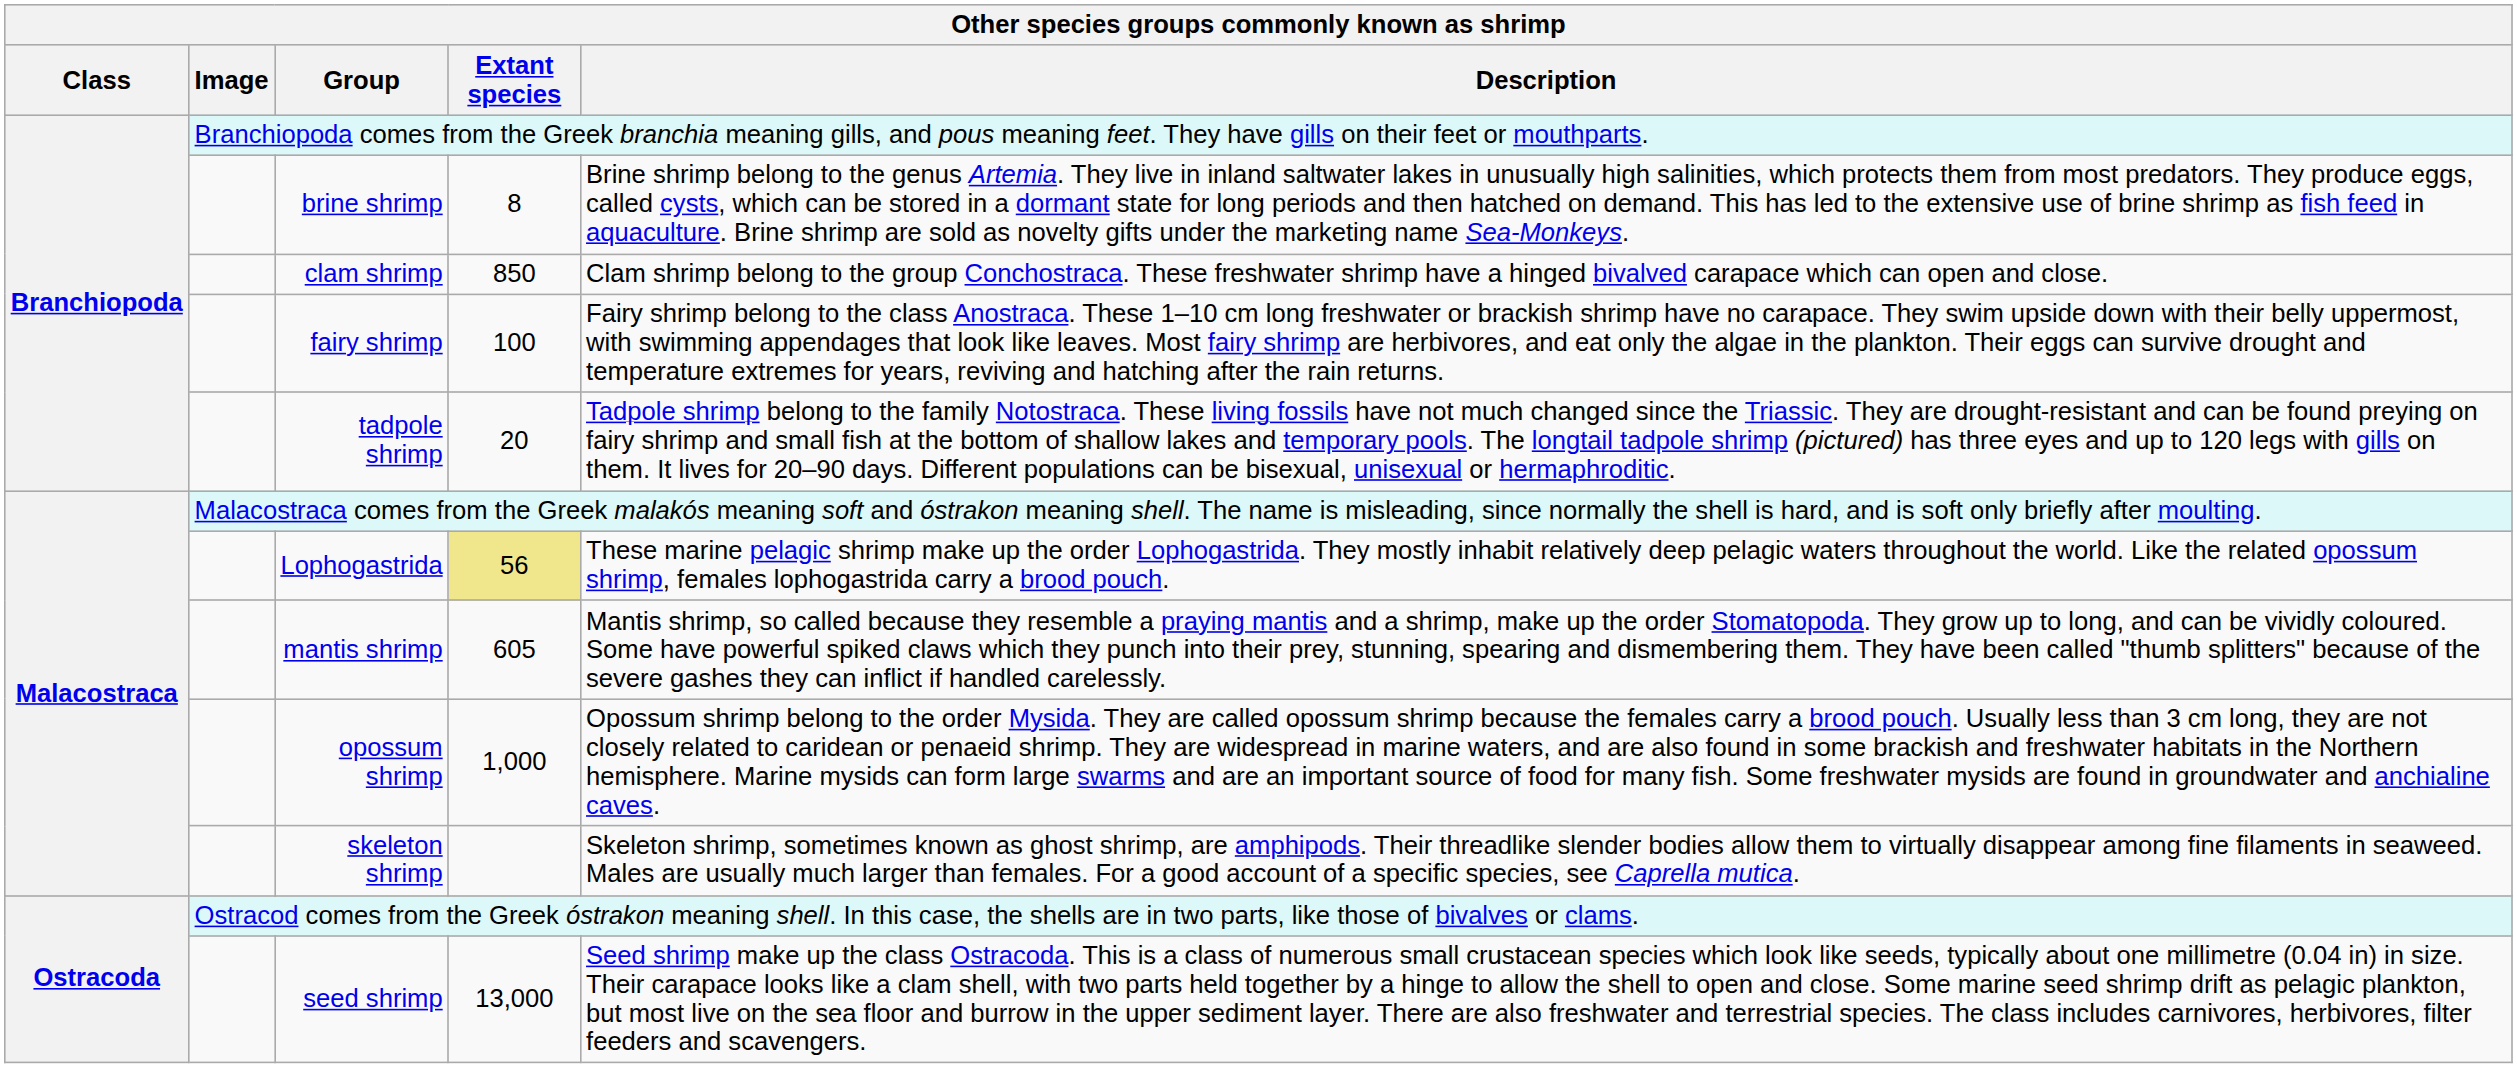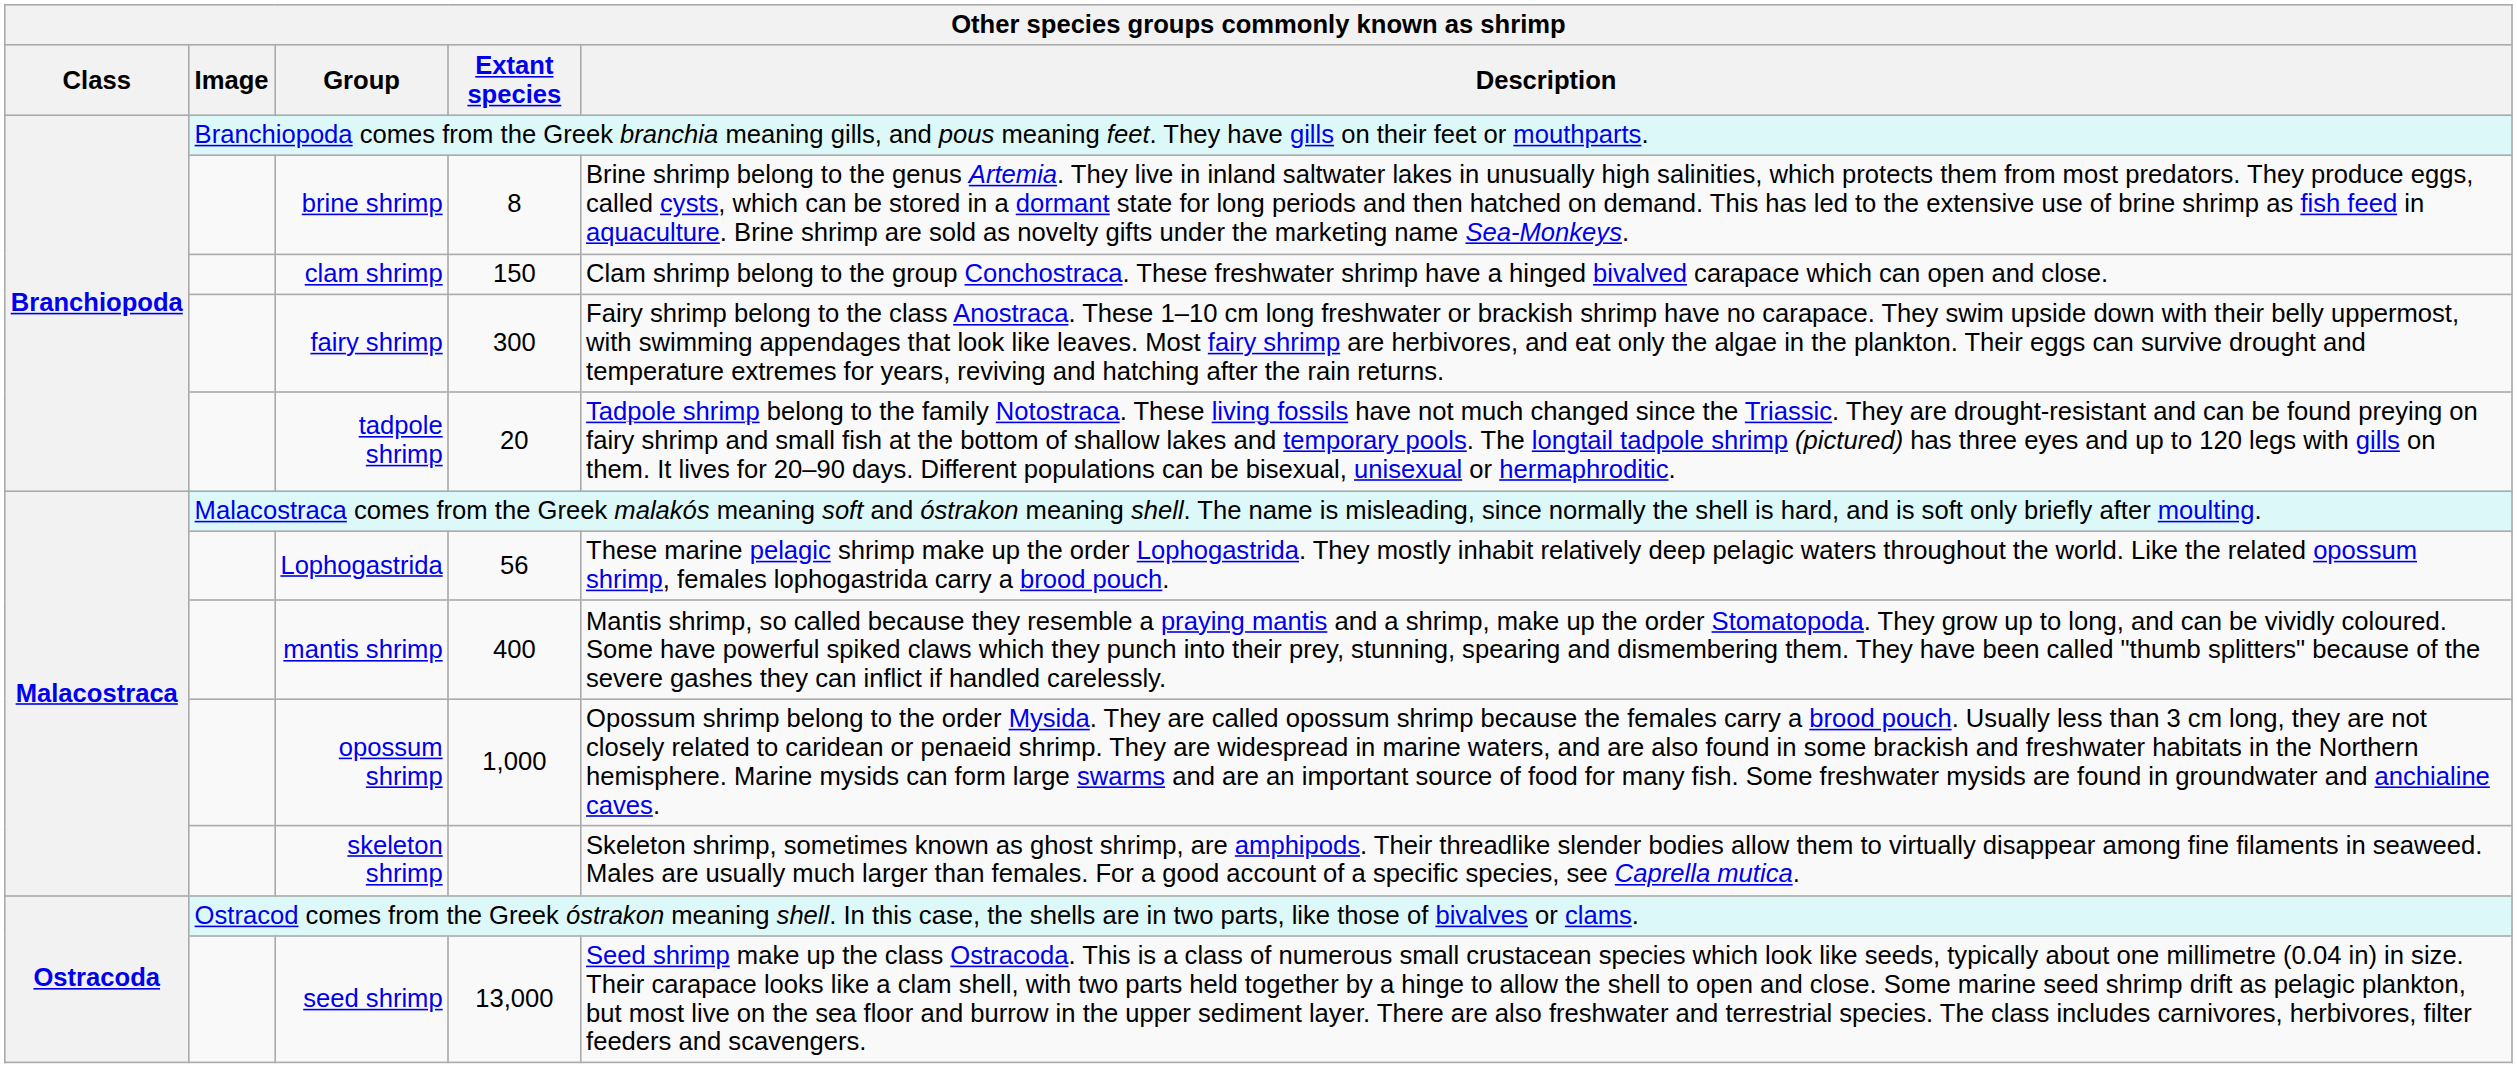 <table class="wikitable collapsible">
 <tr>
 <th colspan="6" width=600px>Other species groups commonly known as shrimp</th>
 </tr>
 <tr>
 <th>Class</th>
 <th>Image</th>
 <th width=55px>Group</th>
 <th><a href='#'>Extant species</a></th>
 <th>Description</th>
 </tr>
 <tr>
 <th rowspan=5><a href='#'>Branchiopoda</a></th>
 <td colspan=4 style="background:#ddf8f8;"><a href='#'>Branchiopoda</a> comes from the Greek <em>branchia</em> meaning gills, and <em>pous</em> meaning <em>feet</em>. They have <a href='#'>gills</a> on their feet or <a href='#'>mouthparts</a>.</td>
 </tr>
 <tr>
 <td></td>
 <td align=right><a href='#'>brine shrimp</a></td>
 <td align= center>8</td>
 <td valign=top>Brine shrimp belong to the genus <em><a href='#'>Artemia</a></em>. They live in inland saltwater lakes in unusually high salinities, which protects them from most predators. They produce eggs, called <a href='#'>cysts</a>, which can be stored in a <a href='#'>dormant</a> state for long periods and then hatched on demand. This has led to the extensive use of brine shrimp as <a href='#'>fish feed</a> in <a href='#'>aquaculture</a>. Brine shrimp are sold as novelty gifts under the marketing name <em><a href='#'>Sea-Monkeys</a></em>.</td>
 </tr>
 <tr>
 <td></td>
 <td align=right><a href='#'>clam shrimp</a></td>
-<td align= center>850</td>
+<td align= center>150</td>
 <td valign=top>Clam shrimp belong to the group <a href='#'>Conchostraca</a>. These freshwater shrimp have a hinged <a href='#'>bivalved</a> carapace which can open and close.</td>
 </tr>
 <tr>
 <td></td>
 <td align=right><a href='#'>fairy shrimp</a></td>
-<td align= center>100</td>
+<td align= center>300</td>
 <td valign=top>Fairy shrimp belong to the class <a href='#'>Anostraca</a>. These 1–10 cm long freshwater or brackish shrimp have no carapace. They swim upside down with their belly uppermost, with swimming appendages that look like leaves. Most <a href='#'>fairy shrimp</a> are herbivores, and eat only the algae in the plankton. Their eggs can survive drought and temperature extremes for years, reviving and hatching after the rain returns.</td>
 </tr>
 <tr>
 <td></td>
 <td align=right><a href='#'>tadpole shrimp</a></td>
 <td align= center>20</td>
 <td valign="top"><a href='#'>Tadpole shrimp</a> belong to the family <a href='#'>Notostraca</a>. These <a href='#'>living fossils</a> have not much changed since the <a href='#'>Triassic</a>. They are drought-resistant and can be found preying on fairy shrimp and small fish at the bottom of shallow lakes and <a href='#'>temporary pools</a>. The <a href='#'>longtail tadpole shrimp</a> <em>(pictured)</em> has three eyes and up to 120 legs with <a href='#'>gills</a> on them. It lives for 20–90 days. Different populations can be bisexual, <a href='#'>unisexual</a> or <a href='#'>hermaphroditic</a>.</td>
 </tr>
 <tr>
 <th rowspan=5><a href='#'>Malacostraca</a></th>
 <td colspan=4 style="background:#ddf8f8;"><a href='#'>Malacostraca</a> comes from the Greek <em>malakós</em> meaning <em>soft</em> and <em>óstrakon</em> meaning <em>shell</em>. The name is misleading, since normally the shell is hard, and is soft only briefly after <a href='#'>moulting</a>.</td>
 </tr>
 <tr>
 <td></td>
 <td align=right><a href='#'>Lophogastrida</a></td>
-<td align=center style="background: khaki;">56</td>
+<td align=center>56</td>
 <td valign=top>These marine <a href='#'>pelagic</a> shrimp make up the order <a href='#'>Lophogastrida</a>. They mostly inhabit relatively deep pelagic waters throughout the world. Like the related <a href='#'>opossum shrimp</a>, females lophogastrida carry a <a href='#'>brood pouch</a>.</td>
 </tr>
 <tr>
 <td></td>
 <td align=right><a href='#'>mantis shrimp</a></td>
-<td align= center>605</td>
+<td align= center>400</td>
 <td valign=top>Mantis shrimp, so called because they resemble a <a href='#'>praying mantis</a> and a shrimp, make up the order <a href='#'>Stomatopoda</a>. They grow up to  long, and can be vividly coloured. Some have powerful spiked claws which they punch into their prey, stunning, spearing and dismembering them. They have been called "thumb splitters" because of the severe gashes they can inflict if handled carelessly.</td>
 </tr>
 <tr>
 <td></td>
 <td align=right><a href='#'>opossum shrimp</a></td>
 <td align= center>1,000</td>
 <td valign=top>Opossum shrimp belong to the order <a href='#'>Mysida</a>. They are called opossum shrimp because the females carry a <a href='#'>brood pouch</a>. Usually less than 3 cm long, they are not closely related to caridean or penaeid shrimp. They are widespread in marine waters, and are also found in some brackish and freshwater habitats in the Northern hemisphere. Marine mysids can form large <a href='#'>swarms</a> and are an important source of food for many fish. Some freshwater mysids are found in groundwater and <a href='#'>anchialine caves</a>.</td>
 </tr>
 <tr>
 <td></td>
 <td align=right><a href='#'>skeleton shrimp</a></td>
 <td align= center></td>
 <td valign=top>Skeleton shrimp, sometimes known as ghost shrimp, are <a href='#'>amphipods</a>. Their threadlike slender bodies allow them to virtually disappear among fine filaments in seaweed. Males are usually much larger than females. For a good account of a specific species, see <em><a href='#'>Caprella mutica</a></em>.</td>
 </tr>
 <tr>
 <th rowspan=2><a href='#'>Ostracoda</a></th>
 <td colspan=4 style="background:#ddf8f8;"><a href='#'>Ostracod</a> comes from the Greek <em>óstrakon</em> meaning <em>shell</em>. In this case, the shells are in two parts, like those of <a href='#'>bivalves</a> or <a href='#'>clams</a>.</td>
 </tr>
 <tr>
 <td></td>
 <td align=right><a href='#'>seed shrimp</a></td>
 <td align= center>13,000</td>
 <td valign=top><a href='#'>Seed shrimp</a> make up the class <a href='#'>Ostracoda</a>. This is a class of numerous small crustacean species which look like seeds, typically about one millimetre (0.04 in) in size. Their carapace looks like a clam shell, with two parts held together by a hinge to allow the shell to open and close. Some marine seed shrimp drift as pelagic plankton, but most live on the sea floor and burrow in the upper sediment layer. There are also freshwater and terrestrial species. The class includes carnivores, herbivores, filter feeders and scavengers.</td>
 </tr>
 </table>
